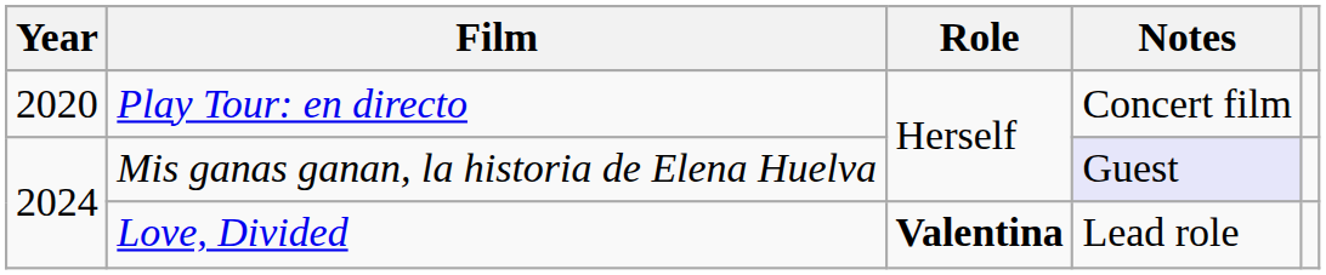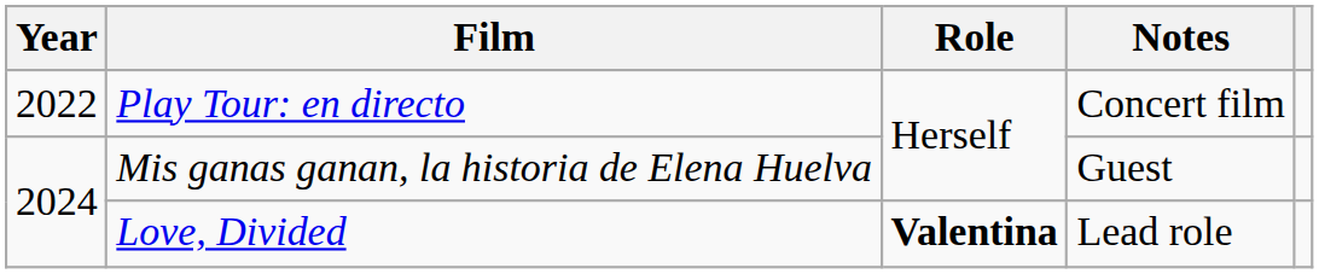 <table class="wikitable">
 <tr>
 <th>Year</th>
 <th>Film</th>
 <th>Role</th>
 <th>Notes</th>
 <th></th>
 </tr>
 <tr>
-<td>2020</td>
+<td>2022</td>
 <td><em><a href='#'>Play Tour: en directo</a></em></td>
 <td rowspan="2">Herself</td>
 <td>Concert film</td>
 <td></td>
 </tr>
 <tr>
 <td rowspan="2">2024</td>
 <td><em>Mis ganas ganan, la historia de Elena Huelva</em></td>
-<td style="background: lavender;">Guest</td>
+<td>Guest</td>
 <td></td>
 </tr>
 <tr>
 <td><em><a href='#'>Love, Divided</a></em></td>
 <td><strong>Valentina</strong></td>
 <td>Lead role</td>
 <td></td>
 </tr>
 </table>
